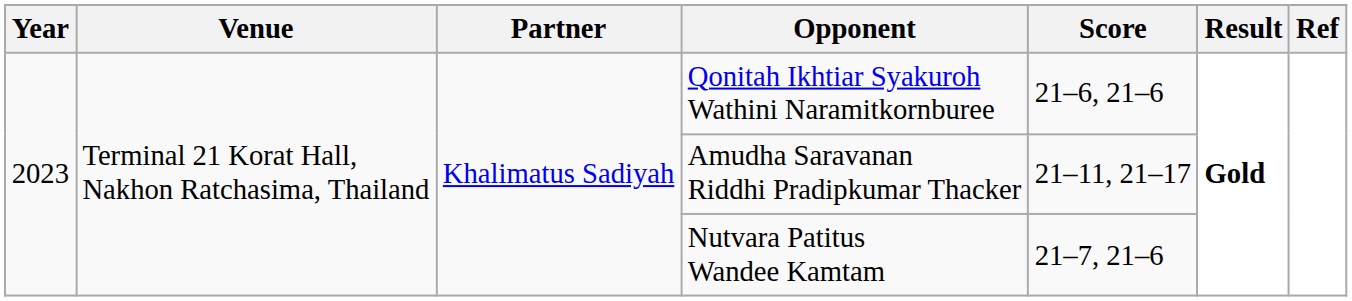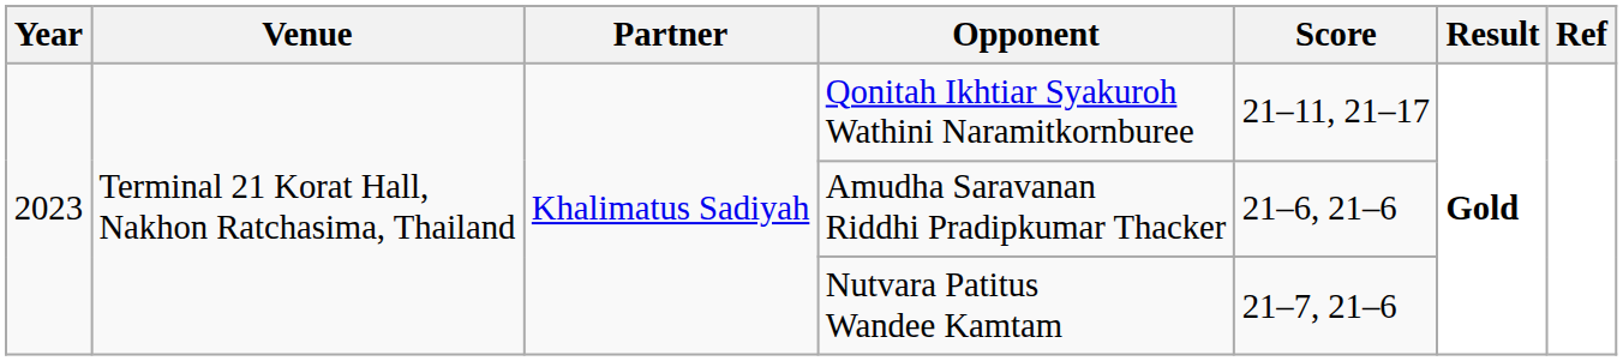 <table class="sortable wikitable" style="font-size: 90%;">
 <tr>
 <th>Year</th>
 <th>Venue</th>
 <th>Partner</th>
 <th>Opponent</th>
 <th>Score</th>
 <th>Result</th>
 <th>Ref</th>
 </tr>
 <tr>
 <td rowspan="3" align="center">2023</td>
 <td rowspan="3" align="left">Terminal 21 Korat Hall,<br>Nakhon Ratchasima, Thailand</td>
 <td rowspan="3" align="left"> <a href='#'>Khalimatus Sadiyah</a></td>
 <td align="left"> <a href='#'>Qonitah Ikhtiar Syakuroh</a>  <br>  Wathini Naramitkornburee</td>
-<td align="left">21–6, 21–6</td>
+<td align="left">21–11, 21–17</td>
 <td rowspan="4" style="text-align:left; background:white"> <strong>Gold</strong></td>
 <td rowspan="4" style="text-align:center; background:white"></td>
 </tr>
 <tr>
 <td align="left"> Amudha Saravanan <br>  Riddhi Pradipkumar Thacker</td>
-<td align="left">21–11, 21–17</td>
+<td align="left">21–6, 21–6</td>
 </tr>
 <tr>
 <td align="left"> Nutvara Patitus<br> Wandee Kamtam</td>
 <td align="left">21–7, 21–6</td>
 </tr>
 </table>
